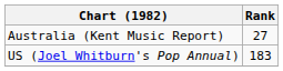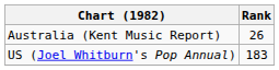 <table class="wikitable">
 <tr>
 <th>Chart (1982)</th>
 <th>Rank</th>
 </tr>
 <tr>
 <td>Australia (Kent Music Report)</td>
-<td style="text-align:center;">27</td>
+<td style="text-align:center;">26</td>
 </tr>
 <tr>
 <td>US (<a href='#'>Joel Whitburn</a>'s <em>Pop Annual</em>)</td>
 <td style="text-align:center;">183</td>
 </tr>
 <tr>
 </tr>
 </table>
